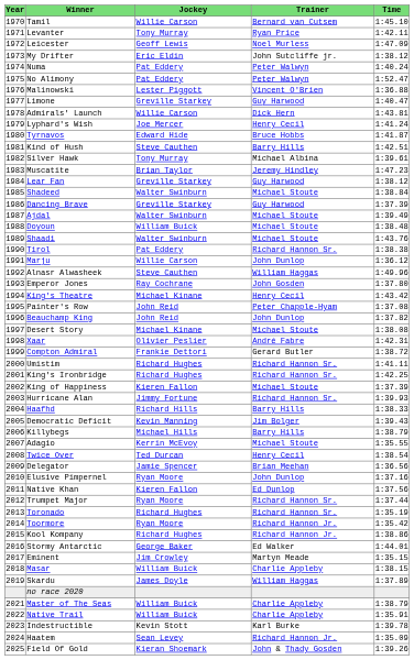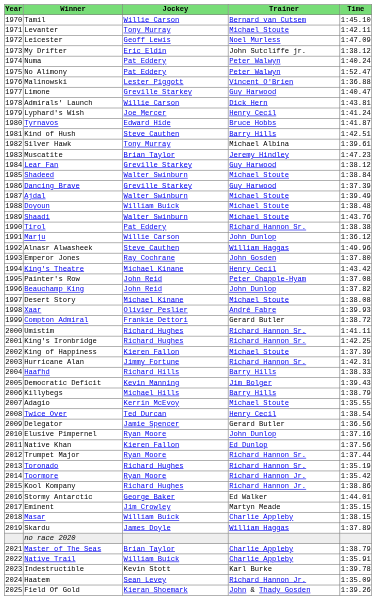 <table class = "sortable" | border="1" style="border-collapse: collapse; font-size:90%">
 <tr bgcolor="#77dd77" align="center">
 <th>Year</th>
 <th>Winner</th>
 <th>Jockey</th>
 <th>Trainer</th>
 <th>Time</th>
 </tr>
 <tr>
 <td>1970</td>
 <td>Tamil</td>
 <td><a href='#'>Willie Carson</a></td>
 <td><a href='#'>Bernard van Cutsem</a></td>
 <td>1:45.10</td>
 </tr>
 <tr>
 <td>1971</td>
 <td>Levanter</td>
 <td><a href='#'>Tony Murray</a></td>
-<td><a href='#'>Ryan Price</a></td>
+<td><a href='#'>Michael Stoute</a></td>
 <td>1:42.11</td>
 </tr>
 <tr>
 <td>1972</td>
 <td>Leicester</td>
 <td><a href='#'>Geoff Lewis</a></td>
 <td><a href='#'>Noel Murless</a></td>
 <td>1:47.09</td>
 </tr>
 <tr>
 <td>1973</td>
 <td>My Drifter</td>
 <td><a href='#'>Eric Eldin</a></td>
 <td>John Sutcliffe jr.</td>
 <td>1:38.12</td>
 </tr>
 <tr>
 <td>1974</td>
 <td>Numa</td>
 <td><a href='#'>Pat Eddery</a></td>
 <td><a href='#'>Peter Walwyn</a></td>
 <td>1:40.24</td>
 </tr>
 <tr>
 <td>1975</td>
 <td>No Alimony</td>
 <td><a href='#'>Pat Eddery</a></td>
 <td><a href='#'>Peter Walwyn</a></td>
 <td>1:52.47</td>
 </tr>
 <tr>
 <td>1976</td>
 <td>Malinowski</td>
 <td><a href='#'>Lester Piggott</a></td>
 <td><a href='#'>Vincent O'Brien</a></td>
 <td>1:36.88</td>
 </tr>
 <tr>
 <td>1977</td>
 <td>Limone</td>
 <td><a href='#'>Greville Starkey</a></td>
 <td><a href='#'>Guy Harwood</a></td>
 <td>1:40.47</td>
 </tr>
 <tr>
 <td>1978</td>
 <td>Admirals' Launch</td>
 <td><a href='#'>Willie Carson</a></td>
 <td><a href='#'>Dick Hern</a></td>
 <td>1:43.81</td>
 </tr>
 <tr>
 <td>1979</td>
 <td>Lyphard's Wish</td>
 <td><a href='#'>Joe Mercer</a></td>
 <td><a href='#'>Henry Cecil</a></td>
 <td>1:41.24</td>
 </tr>
 <tr>
 <td>1980</td>
 <td width=160px><a href='#'>Tyrnavos</a></td>
 <td width=170px><a href='#'>Edward Hide</a></td>
 <td width=180px><a href='#'>Bruce Hobbs</a></td>
 <td>1:41.87</td>
 </tr>
 <tr>
 <td>1981</td>
 <td>Kind of Hush</td>
 <td><a href='#'>Steve Cauthen</a></td>
 <td><a href='#'>Barry Hills</a></td>
 <td>1:42.51</td>
 </tr>
 <tr>
 <td>1982</td>
 <td>Silver Hawk</td>
 <td><a href='#'>Tony Murray</a></td>
 <td>Michael Albina</td>
 <td>1:39.61</td>
 </tr>
 <tr>
 <td>1983</td>
 <td>Muscatite</td>
 <td><a href='#'>Brian Taylor</a></td>
 <td><a href='#'>Jeremy Hindley</a></td>
 <td>1:47.23</td>
 </tr>
 <tr>
 <td>1984</td>
 <td><a href='#'>Lear Fan</a></td>
 <td><a href='#'>Greville Starkey</a></td>
 <td><a href='#'>Guy Harwood</a></td>
 <td>1:38.12</td>
 </tr>
 <tr>
 <td>1985</td>
 <td><a href='#'>Shadeed</a></td>
 <td><a href='#'>Walter Swinburn</a></td>
 <td><a href='#'>Michael Stoute</a></td>
 <td>1:38.84</td>
 </tr>
 <tr>
 <td>1986</td>
 <td><a href='#'>Dancing Brave</a></td>
 <td><a href='#'>Greville Starkey</a></td>
 <td><a href='#'>Guy Harwood</a></td>
 <td>1:37.39</td>
 </tr>
 <tr>
 <td>1987</td>
 <td><a href='#'>Ajdal</a></td>
 <td><a href='#'>Walter Swinburn</a></td>
 <td><a href='#'>Michael Stoute</a></td>
 <td>1:39.49</td>
 </tr>
 <tr>
 <td>1988</td>
 <td><a href='#'>Doyoun</a></td>
 <td><a href='#'>William Buick</a></td>
 <td><a href='#'>Michael Stoute</a></td>
 <td>1:38.48</td>
 </tr>
 <tr>
 <td>1989</td>
 <td><a href='#'>Shaadi</a></td>
 <td><a href='#'>Walter Swinburn</a></td>
 <td><a href='#'>Michael Stoute</a></td>
 <td>1:43.76</td>
 </tr>
 <tr>
 <td>1990</td>
 <td><a href='#'>Tirol</a></td>
 <td><a href='#'>Pat Eddery</a></td>
 <td><a href='#'>Richard Hannon Sr.</a></td>
 <td>1:38.38</td>
 </tr>
 <tr>
 <td>1991</td>
 <td><a href='#'>Marju</a></td>
 <td><a href='#'>Willie Carson</a></td>
 <td><a href='#'>John Dunlop</a></td>
 <td>1:36.12</td>
 </tr>
 <tr>
 <td>1992</td>
 <td>Alnasr Alwasheek</td>
 <td><a href='#'>Steve Cauthen</a></td>
 <td><a href='#'>William Haggas</a></td>
 <td>1:49.96</td>
 </tr>
 <tr>
 <td>1993</td>
 <td>Emperor Jones</td>
 <td><a href='#'>Ray Cochrane</a></td>
 <td><a href='#'>John Gosden</a></td>
 <td>1:37.80</td>
 </tr>
 <tr>
 <td>1994</td>
 <td><a href='#'>King's Theatre</a></td>
 <td><a href='#'>Michael Kinane</a></td>
 <td><a href='#'>Henry Cecil</a></td>
 <td>1:43.42</td>
 </tr>
 <tr>
 <td>1995</td>
 <td>Painter's Row</td>
 <td><a href='#'>John Reid</a></td>
 <td><a href='#'>Peter Chapple-Hyam</a></td>
 <td>1:37.08</td>
 </tr>
 <tr>
 <td>1996</td>
 <td><a href='#'>Beauchamp King</a></td>
 <td><a href='#'>John Reid</a></td>
 <td><a href='#'>John Dunlop</a></td>
 <td>1:37.82</td>
 </tr>
 <tr>
 <td>1997</td>
 <td>Desert Story</td>
 <td><a href='#'>Michael Kinane</a></td>
 <td><a href='#'>Michael Stoute</a></td>
 <td>1:38.08</td>
 </tr>
 <tr>
 <td>1998</td>
 <td><a href='#'>Xaar</a></td>
 <td><a href='#'>Olivier Peslier</a></td>
 <td><a href='#'>André Fabre</a></td>
-<td>1:42.31</td>
+<td>1:39.93</td>
 </tr>
 <tr>
 <td>1999</td>
 <td><a href='#'>Compton Admiral</a></td>
 <td><a href='#'>Frankie Dettori</a></td>
 <td>Gerard Butler</td>
 <td>1:38.72</td>
 </tr>
 <tr>
 <td>2000</td>
 <td>Umistim</td>
 <td><a href='#'>Richard Hughes</a></td>
 <td><a href='#'>Richard Hannon Sr.</a></td>
 <td>1:41.11</td>
 </tr>
 <tr>
 <td>2001</td>
 <td>King's Ironbridge</td>
 <td><a href='#'>Richard Hughes</a></td>
 <td><a href='#'>Richard Hannon Sr.</a></td>
 <td>1:42.25</td>
 </tr>
 <tr>
 <td>2002</td>
 <td>King of Happiness</td>
 <td><a href='#'>Kieren Fallon</a></td>
 <td><a href='#'>Michael Stoute</a></td>
 <td>1:37.39</td>
 </tr>
 <tr>
 <td>2003</td>
 <td>Hurricane Alan</td>
 <td><a href='#'>Jimmy Fortune</a></td>
 <td><a href='#'>Richard Hannon Sr.</a></td>
-<td>1:39.93</td>
+<td>1:42.31</td>
 </tr>
 <tr>
 <td>2004</td>
 <td><a href='#'>Haafhd</a></td>
 <td><a href='#'>Richard Hills</a></td>
 <td><a href='#'>Barry Hills</a></td>
 <td>1:38.33</td>
 </tr>
 <tr>
 <td>2005</td>
 <td>Democratic Deficit</td>
 <td><a href='#'>Kevin Manning</a></td>
 <td><a href='#'>Jim Bolger</a></td>
 <td>1:39.43</td>
 </tr>
 <tr>
 <td>2006</td>
 <td>Killybegs</td>
 <td><a href='#'>Michael Hills</a></td>
 <td><a href='#'>Barry Hills</a></td>
 <td>1:38.79</td>
 </tr>
 <tr>
 <td>2007</td>
 <td>Adagio</td>
 <td><a href='#'>Kerrin McEvoy</a></td>
 <td><a href='#'>Michael Stoute</a></td>
 <td>1:35.55</td>
 </tr>
 <tr>
 <td>2008</td>
 <td><a href='#'>Twice Over</a></td>
 <td><a href='#'>Ted Durcan</a></td>
 <td><a href='#'>Henry Cecil</a></td>
 <td>1:38.54</td>
 </tr>
 <tr>
 <td>2009</td>
 <td>Delegator</td>
 <td><a href='#'>Jamie Spencer</a></td>
-<td><a href='#'>Brian Meehan</a></td>
+<td>Gerard Butler</td>
 <td>1:36.56</td>
 </tr>
 <tr>
 <td>2010</td>
 <td>Elusive Pimpernel</td>
 <td><a href='#'>Ryan Moore</a></td>
 <td><a href='#'>John Dunlop</a></td>
 <td>1:37.16</td>
 </tr>
 <tr>
 <td>2011</td>
 <td>Native Khan</td>
 <td><a href='#'>Kieren Fallon</a></td>
 <td><a href='#'>Ed Dunlop</a></td>
 <td>1:37.56</td>
 </tr>
 <tr>
 <td>2012</td>
 <td>Trumpet Major</td>
 <td><a href='#'>Ryan Moore</a></td>
 <td><a href='#'>Richard Hannon Sr.</a></td>
 <td>1:37.44</td>
 </tr>
 <tr>
 <td>2013</td>
 <td><a href='#'>Toronado</a></td>
 <td><a href='#'>Richard Hughes</a></td>
 <td><a href='#'>Richard Hannon Sr.</a></td>
 <td>1:35.19</td>
 </tr>
 <tr>
 <td>2014</td>
 <td><a href='#'>Toormore</a></td>
 <td><a href='#'>Ryan Moore</a></td>
 <td><a href='#'>Richard Hannon Jr.</a></td>
 <td>1:35.42</td>
 </tr>
 <tr>
 <td>2015</td>
 <td>Kool Kompany</td>
 <td><a href='#'>Richard Hughes</a></td>
 <td><a href='#'>Richard Hannon Jr.</a></td>
 <td>1:38.86</td>
 </tr>
 <tr>
 <td>2016</td>
 <td>Stormy Antarctic</td>
 <td><a href='#'>George Baker</a></td>
 <td>Ed Walker</td>
 <td>1:44.01</td>
 </tr>
 <tr>
 <td>2017</td>
 <td>Eminent</td>
 <td><a href='#'>Jim Crowley</a></td>
 <td>Martyn Meade</td>
 <td>1:35.15</td>
 </tr>
 <tr>
 <td>2018</td>
 <td><a href='#'>Masar</a></td>
 <td><a href='#'>William Buick</a></td>
 <td><a href='#'>Charlie Appleby</a></td>
 <td>1:38.15</td>
 </tr>
 <tr>
 <td>2019</td>
 <td>Skardu</td>
 <td><a href='#'>James Doyle</a></td>
 <td><a href='#'>William Haggas</a></td>
 <td>1:37.89</td>
 </tr>
 <tr bgcolor="#eeeeee">
 <td data-sort-value="2020"></td>
 <td><em>no race 2020</em> </td>
 <td></td>
 <td></td>
 <td></td>
 </tr>
 <tr>
 <td>2021</td>
 <td><a href='#'>Master of The Seas</a></td>
-<td><a href='#'>William Buick</a></td>
+<td><a href='#'>Brian Taylor</a></td>
 <td><a href='#'>Charlie Appleby</a></td>
 <td>1:38.79</td>
 </tr>
 <tr>
 <td>2022</td>
 <td><a href='#'>Native Trail</a></td>
 <td><a href='#'>William Buick</a></td>
 <td><a href='#'>Charlie Appleby</a></td>
 <td>1:35.91</td>
 </tr>
 <tr>
 <td>2023</td>
 <td>Indestructible</td>
 <td>Kevin Stott</td>
 <td>Karl Burke</td>
 <td>1:39.78</td>
 </tr>
 <tr>
 <td>2024</td>
 <td>Haatem</td>
 <td><a href='#'>Sean Levey</a></td>
 <td><a href='#'>Richard Hannon Jr.</a></td>
 <td>1:35.09</td>
 </tr>
 <tr>
 <td>2025</td>
 <td>Field Of Gold</td>
 <td><a href='#'>Kieran Shoemark</a></td>
 <td><a href='#'>John</a> & <a href='#'>Thady Gosden</a></td>
 <td>1:39.26</td>
 </tr>
 </table>
